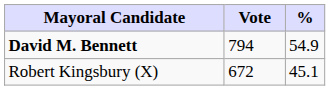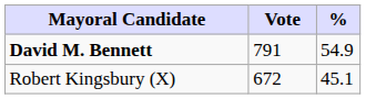 <table class="wikitable">
 <tr>
 <th style="background:#ddf; width:200px;">Mayoral Candidate</th>
 <th style="background:#ddf; width:50px;">Vote</th>
 <th style="background:#ddf; width:30px;">%</th>
 </tr>
 <tr>
 <td><strong>David M. Bennett</strong></td>
-<td>794</td>
+<td>791</td>
 <td>54.9</td>
 </tr>
 <tr>
 <td>Robert Kingsbury (X)</td>
 <td>672</td>
 <td>45.1</td>
 </tr>
 </table>
